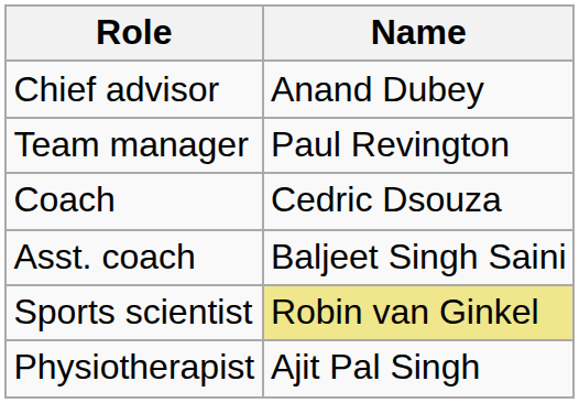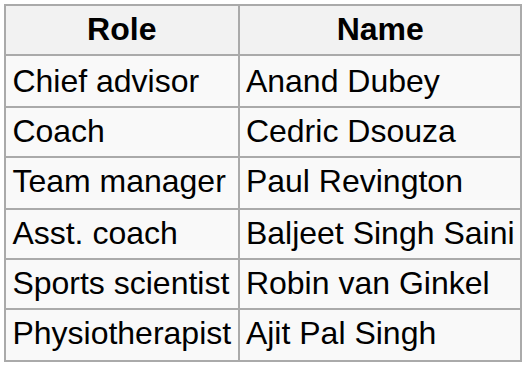 <table class="wikitable">
 <tr>
 <th>Role</th>
 <th>Name</th>
 </tr>
 <tr>
 <td>Chief advisor</td>
 <td>Anand Dubey</td>
 </tr>
 <tr>
+<td>Coach</td>
+<td>Cedric Dsouza</td>
+</tr>
+<tr>
 <td>Team manager</td>
 <td>Paul Revington</td>
-</tr>
-<tr>
-<td>Coach</td>
-<td>Cedric Dsouza</td>
 </tr>
 <tr>
 <td>Asst. coach</td>
 <td>Baljeet Singh Saini</td>
 </tr>
 <tr>
 <td>Sports scientist</td>
-<td style="background: khaki;">Robin van Ginkel</td>
+<td>Robin van Ginkel</td>
 </tr>
 <tr>
 <td>Physiotherapist</td>
 <td>Ajit Pal Singh</td>
 </tr>
 </table>
